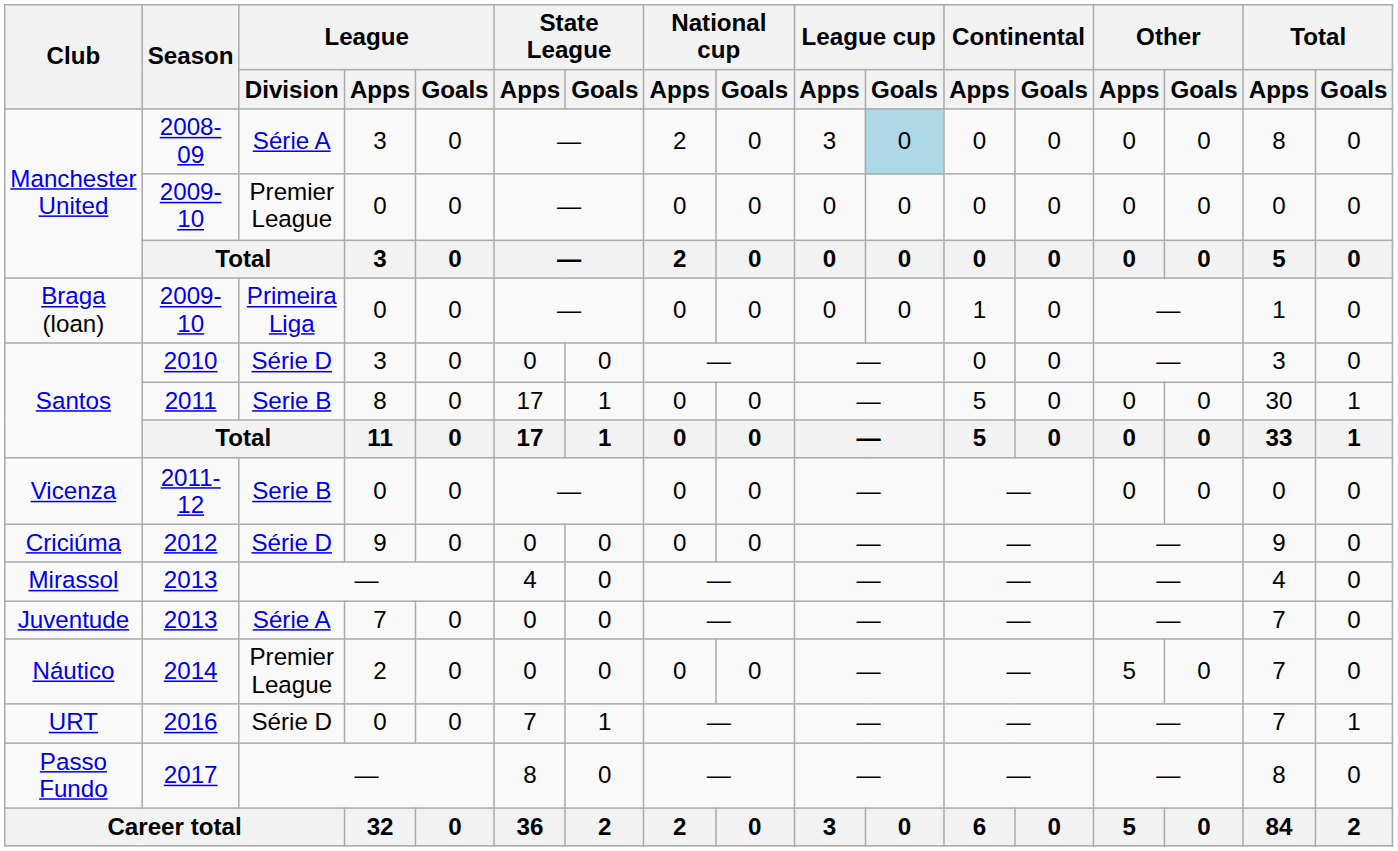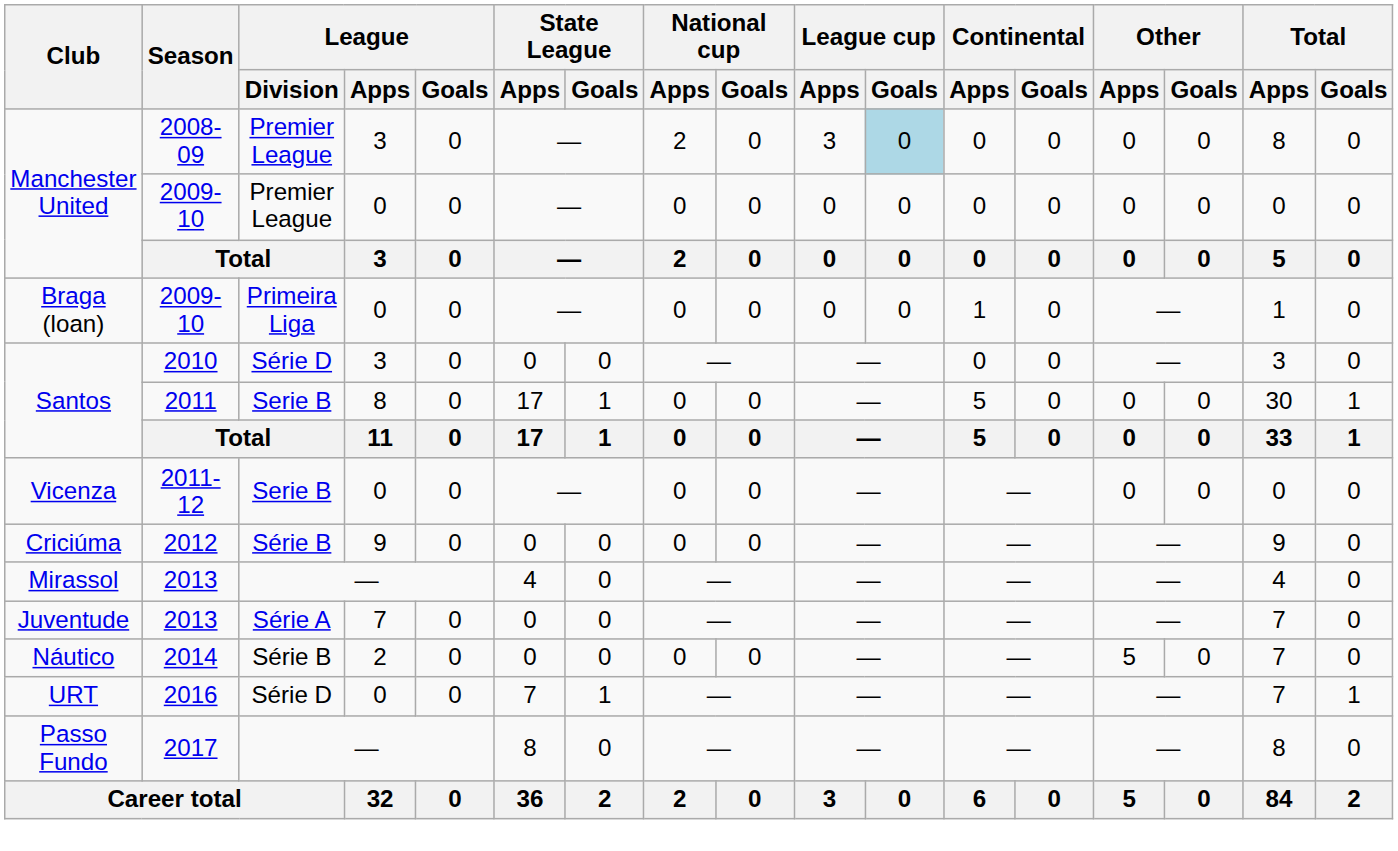 <table class="wikitable" style="text-align:center">
 <tr>
 <th rowspan="2">Club</th>
 <th rowspan="2">Season</th>
 <th colspan="3">League</th>
 <th colspan="2">State League</th>
 <th colspan="2">National cup</th>
 <th colspan="2">League cup</th>
 <th colspan="2">Continental</th>
 <th colspan="2">Other</th>
 <th colspan="2">Total</th>
 </tr>
 <tr>
 <th>Division</th>
 <th>Apps</th>
 <th>Goals</th>
 <th>Apps</th>
 <th>Goals</th>
 <th>Apps</th>
 <th>Goals</th>
 <th>Apps</th>
 <th>Goals</th>
 <th>Apps</th>
 <th>Goals</th>
 <th>Apps</th>
 <th>Goals</th>
 <th>Apps</th>
 <th>Goals</th>
 </tr>
 <tr>
 <td rowspan="3"><a href='#'>Manchester United</a></td>
 <td><a href='#'>2008-09</a></td>
-<td><a href='#'>Série A</a></td>
+<td><a href='#'>Premier League</a></td>
 <td>3</td>
 <td>0</td>
 <td colspan="2">—</td>
 <td>2</td>
 <td>0</td>
 <td>3</td>
 <td style="background: lightblue;">0</td>
 <td>0</td>
 <td>0</td>
 <td>0</td>
 <td>0</td>
 <td>8</td>
 <td>0</td>
 </tr>
 <tr>
 <td><a href='#'>2009-10</a></td>
 <td>Premier League</td>
 <td>0</td>
 <td>0</td>
 <td colspan="2">—</td>
 <td>0</td>
 <td>0</td>
 <td>0</td>
 <td>0</td>
 <td>0</td>
 <td>0</td>
 <td>0</td>
 <td>0</td>
 <td>0</td>
 <td>0</td>
 </tr>
 <tr>
 <th colspan="2">Total</th>
 <th>3</th>
 <th>0</th>
 <th colspan="2">—</th>
 <th>2</th>
 <th>0</th>
 <th>0</th>
 <th>0</th>
 <th>0</th>
 <th>0</th>
 <th>0</th>
 <th>0</th>
 <th>5</th>
 <th>0</th>
 </tr>
 <tr>
 <td><a href='#'>Braga</a> (loan)</td>
 <td><a href='#'>2009-10</a></td>
 <td><a href='#'>Primeira Liga</a></td>
 <td>0</td>
 <td>0</td>
 <td colspan="2">—</td>
 <td>0</td>
 <td>0</td>
 <td>0</td>
 <td>0</td>
 <td>1</td>
 <td>0</td>
 <td colspan="2">—</td>
 <td>1</td>
 <td>0</td>
 </tr>
 <tr>
 <td rowspan="3"><a href='#'>Santos</a></td>
 <td><a href='#'>2010</a></td>
 <td><a href='#'>Série D</a></td>
 <td>3</td>
 <td>0</td>
 <td>0</td>
 <td>0</td>
 <td colspan="2">—</td>
 <td colspan="2">—</td>
 <td>0</td>
 <td>0</td>
 <td colspan="2">—</td>
 <td>3</td>
 <td>0</td>
 </tr>
 <tr>
 <td><a href='#'>2011</a></td>
 <td><a href='#'>Serie B</a></td>
 <td>8</td>
 <td>0</td>
 <td>17</td>
 <td>1</td>
 <td>0</td>
 <td>0</td>
 <td colspan="2">—</td>
 <td>5</td>
 <td>0</td>
 <td>0</td>
 <td>0</td>
 <td>30</td>
 <td>1</td>
 </tr>
 <tr>
 <th colspan="2">Total</th>
 <th>11</th>
 <th>0</th>
 <th>17</th>
 <th>1</th>
 <th>0</th>
 <th>0</th>
 <th colspan="2">—</th>
 <th>5</th>
 <th>0</th>
 <th>0</th>
 <th>0</th>
 <th>33</th>
 <th>1</th>
 </tr>
 <tr>
 <td><a href='#'>Vicenza</a></td>
 <td><a href='#'>2011-12</a></td>
 <td><a href='#'>Serie B</a></td>
 <td>0</td>
 <td>0</td>
 <td colspan="2">—</td>
 <td>0</td>
 <td>0</td>
 <td colspan="2">—</td>
 <td colspan="2">—</td>
 <td>0</td>
 <td>0</td>
 <td>0</td>
 <td>0</td>
 </tr>
 <tr>
 <td><a href='#'>Criciúma</a></td>
 <td><a href='#'>2012</a></td>
-<td><a href='#'>Série D</a></td>
+<td><a href='#'>Série B</a></td>
 <td>9</td>
 <td>0</td>
 <td>0</td>
 <td>0</td>
 <td>0</td>
 <td>0</td>
 <td colspan="2">—</td>
 <td colspan="2">—</td>
 <td colspan="2">—</td>
 <td>9</td>
 <td>0</td>
 </tr>
 <tr>
 <td><a href='#'>Mirassol</a></td>
 <td><a href='#'>2013</a></td>
 <td colspan="3">—</td>
 <td>4</td>
 <td>0</td>
 <td colspan="2">—</td>
 <td colspan="2">—</td>
 <td colspan="2">—</td>
 <td colspan="2">—</td>
 <td>4</td>
 <td>0</td>
 </tr>
 <tr>
 <td><a href='#'>Juventude</a></td>
 <td><a href='#'>2013</a></td>
 <td><a href='#'>Série A</a></td>
 <td>7</td>
 <td>0</td>
 <td>0</td>
 <td>0</td>
 <td colspan="2">—</td>
 <td colspan="2">—</td>
 <td colspan="2">—</td>
 <td colspan="2">—</td>
 <td>7</td>
 <td>0</td>
 </tr>
 <tr>
 <td><a href='#'>Náutico</a></td>
 <td><a href='#'>2014</a></td>
-<td>Premier League</td>
+<td>Série B</td>
 <td>2</td>
 <td>0</td>
 <td>0</td>
 <td>0</td>
 <td>0</td>
 <td>0</td>
 <td colspan="2">—</td>
 <td colspan="2">—</td>
 <td>5</td>
 <td>0</td>
 <td>7</td>
 <td>0</td>
 </tr>
 <tr>
 <td><a href='#'>URT</a></td>
 <td><a href='#'>2016</a></td>
 <td>Série D</td>
 <td>0</td>
 <td>0</td>
 <td>7</td>
 <td>1</td>
 <td colspan="2">—</td>
 <td colspan="2">—</td>
 <td colspan="2">—</td>
 <td colspan="2">—</td>
 <td>7</td>
 <td>1</td>
 </tr>
 <tr>
 <td><a href='#'>Passo Fundo</a></td>
 <td><a href='#'>2017</a></td>
 <td colspan="3">—</td>
 <td>8</td>
 <td>0</td>
 <td colspan="2">—</td>
 <td colspan="2">—</td>
 <td colspan="2">—</td>
 <td colspan="2">—</td>
 <td>8</td>
 <td>0</td>
 </tr>
 <tr>
 <th colspan="3">Career total</th>
 <th>32</th>
 <th>0</th>
 <th>36</th>
 <th>2</th>
 <th>2</th>
 <th>0</th>
 <th>3</th>
 <th>0</th>
 <th>6</th>
 <th>0</th>
 <th>5</th>
 <th>0</th>
 <th>84</th>
 <th>2</th>
 </tr>
 </table>
